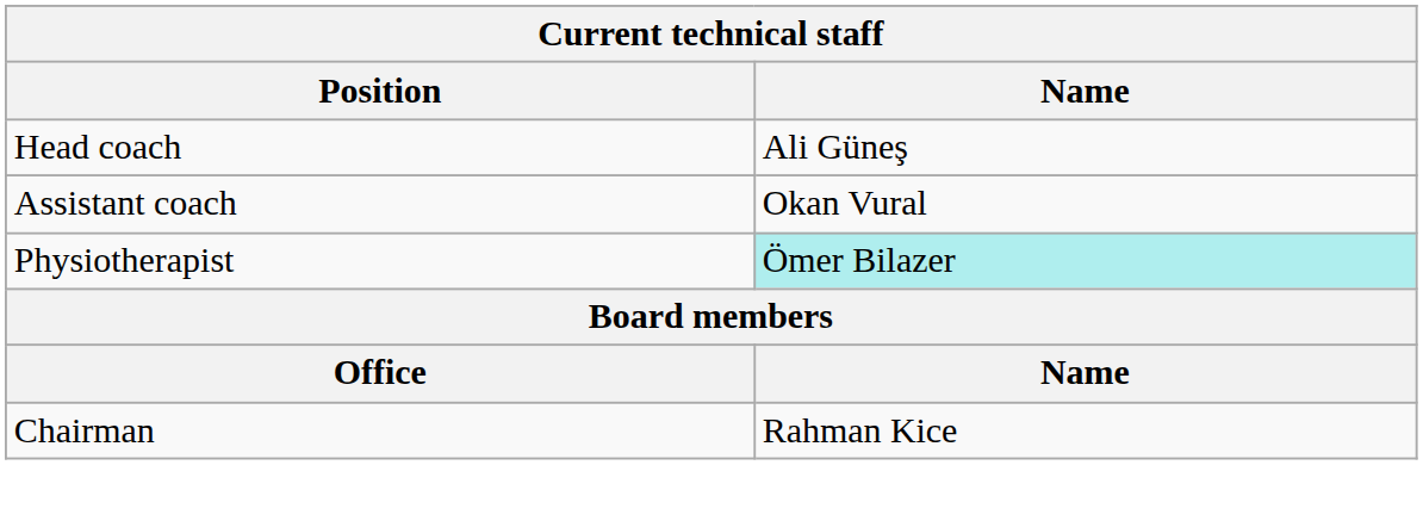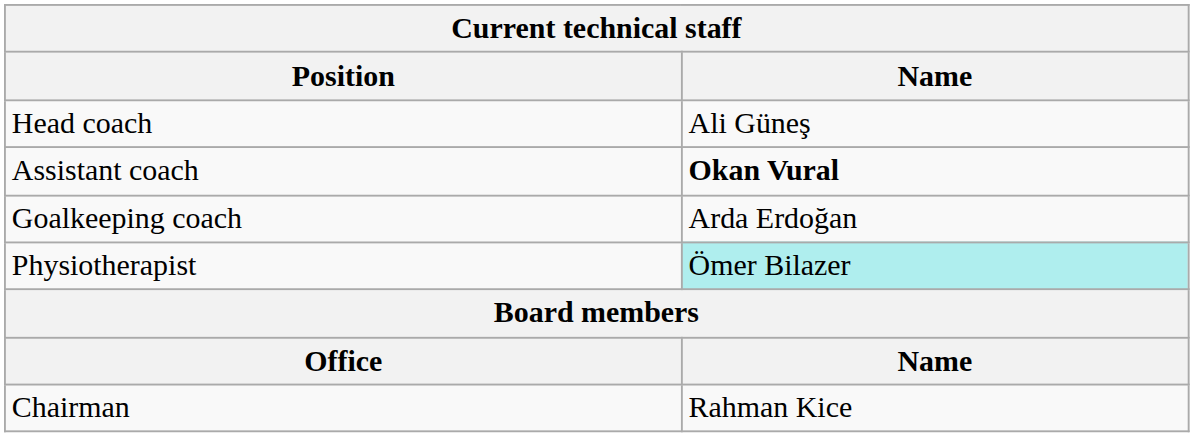 <table class="wikitable" width=40% style="text-align:left;font-size:100%;">
 <tr>
 <th colspan="2">Current technical staff</th>
 </tr>
 <tr>
 <th>Position</th>
 <th>Name</th>
 </tr>
 <tr>
 <td>Head coach</td>
 <td>Ali Güneş</td>
 </tr>
 <tr>
 <td>Assistant coach</td>
-<td>Okan Vural</td>
+<td><strong>Okan Vural</strong></td>
+</tr>
+<tr>
+<td>Goalkeeping coach</td>
+<td>Arda Erdoğan</td>
 </tr>
 <tr>
 <td>Physiotherapist</td>
 <td style="background: paleturquoise;">Ömer Bilazer</td>
 </tr>
 <tr>
 <th colspan="2">Board members</th>
 </tr>
 <tr>
 <th>Office</th>
 <th>Name</th>
 </tr>
 <tr>
 <td>Chairman</td>
 <td> Rahman Kice</td>
 </tr>
 </table>
